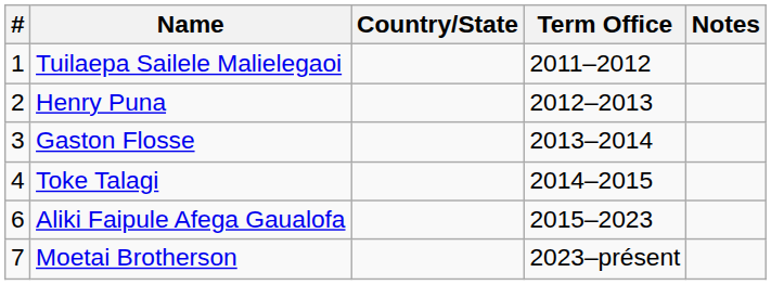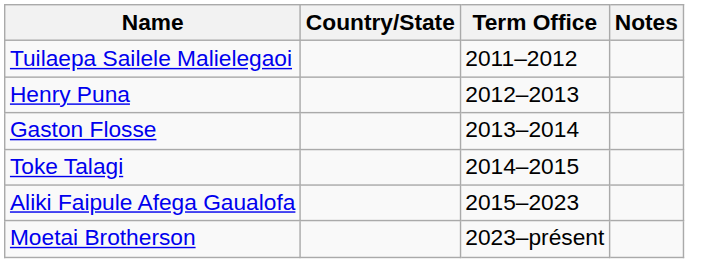 <table class="wikitable">
 <tr>
-<th>#</th>
 <th>Name</th>
 <th>Country/State</th>
 <th>Term Office</th>
 <th>Notes</th>
 </tr>
 <tr>
-<td>1</td>
 <td><a href='#'>Tuilaepa Sailele Malielegaoi</a></td>
 <td></td>
 <td>2011–2012</td>
 <td></td>
 </tr>
 <tr>
-<td>2</td>
 <td><a href='#'>Henry Puna</a></td>
 <td></td>
 <td>2012–2013</td>
 <td></td>
 </tr>
 <tr>
-<td>3</td>
 <td><a href='#'>Gaston Flosse</a></td>
 <td></td>
 <td>2013–2014</td>
 <td></td>
 </tr>
 <tr>
-<td>4</td>
 <td><a href='#'>Toke Talagi</a></td>
 <td></td>
 <td>2014–2015</td>
 <td></td>
 </tr>
 <tr>
-<td>6</td>
 <td><a href='#'>Aliki Faipule Afega Gaualofa</a></td>
 <td></td>
 <td>2015–2023</td>
 <td></td>
 </tr>
 <tr>
-<td>7</td>
 <td><a href='#'>Moetai Brotherson</a></td>
 <td></td>
 <td>2023–présent</td>
 <td></td>
 </tr>
 </table>
